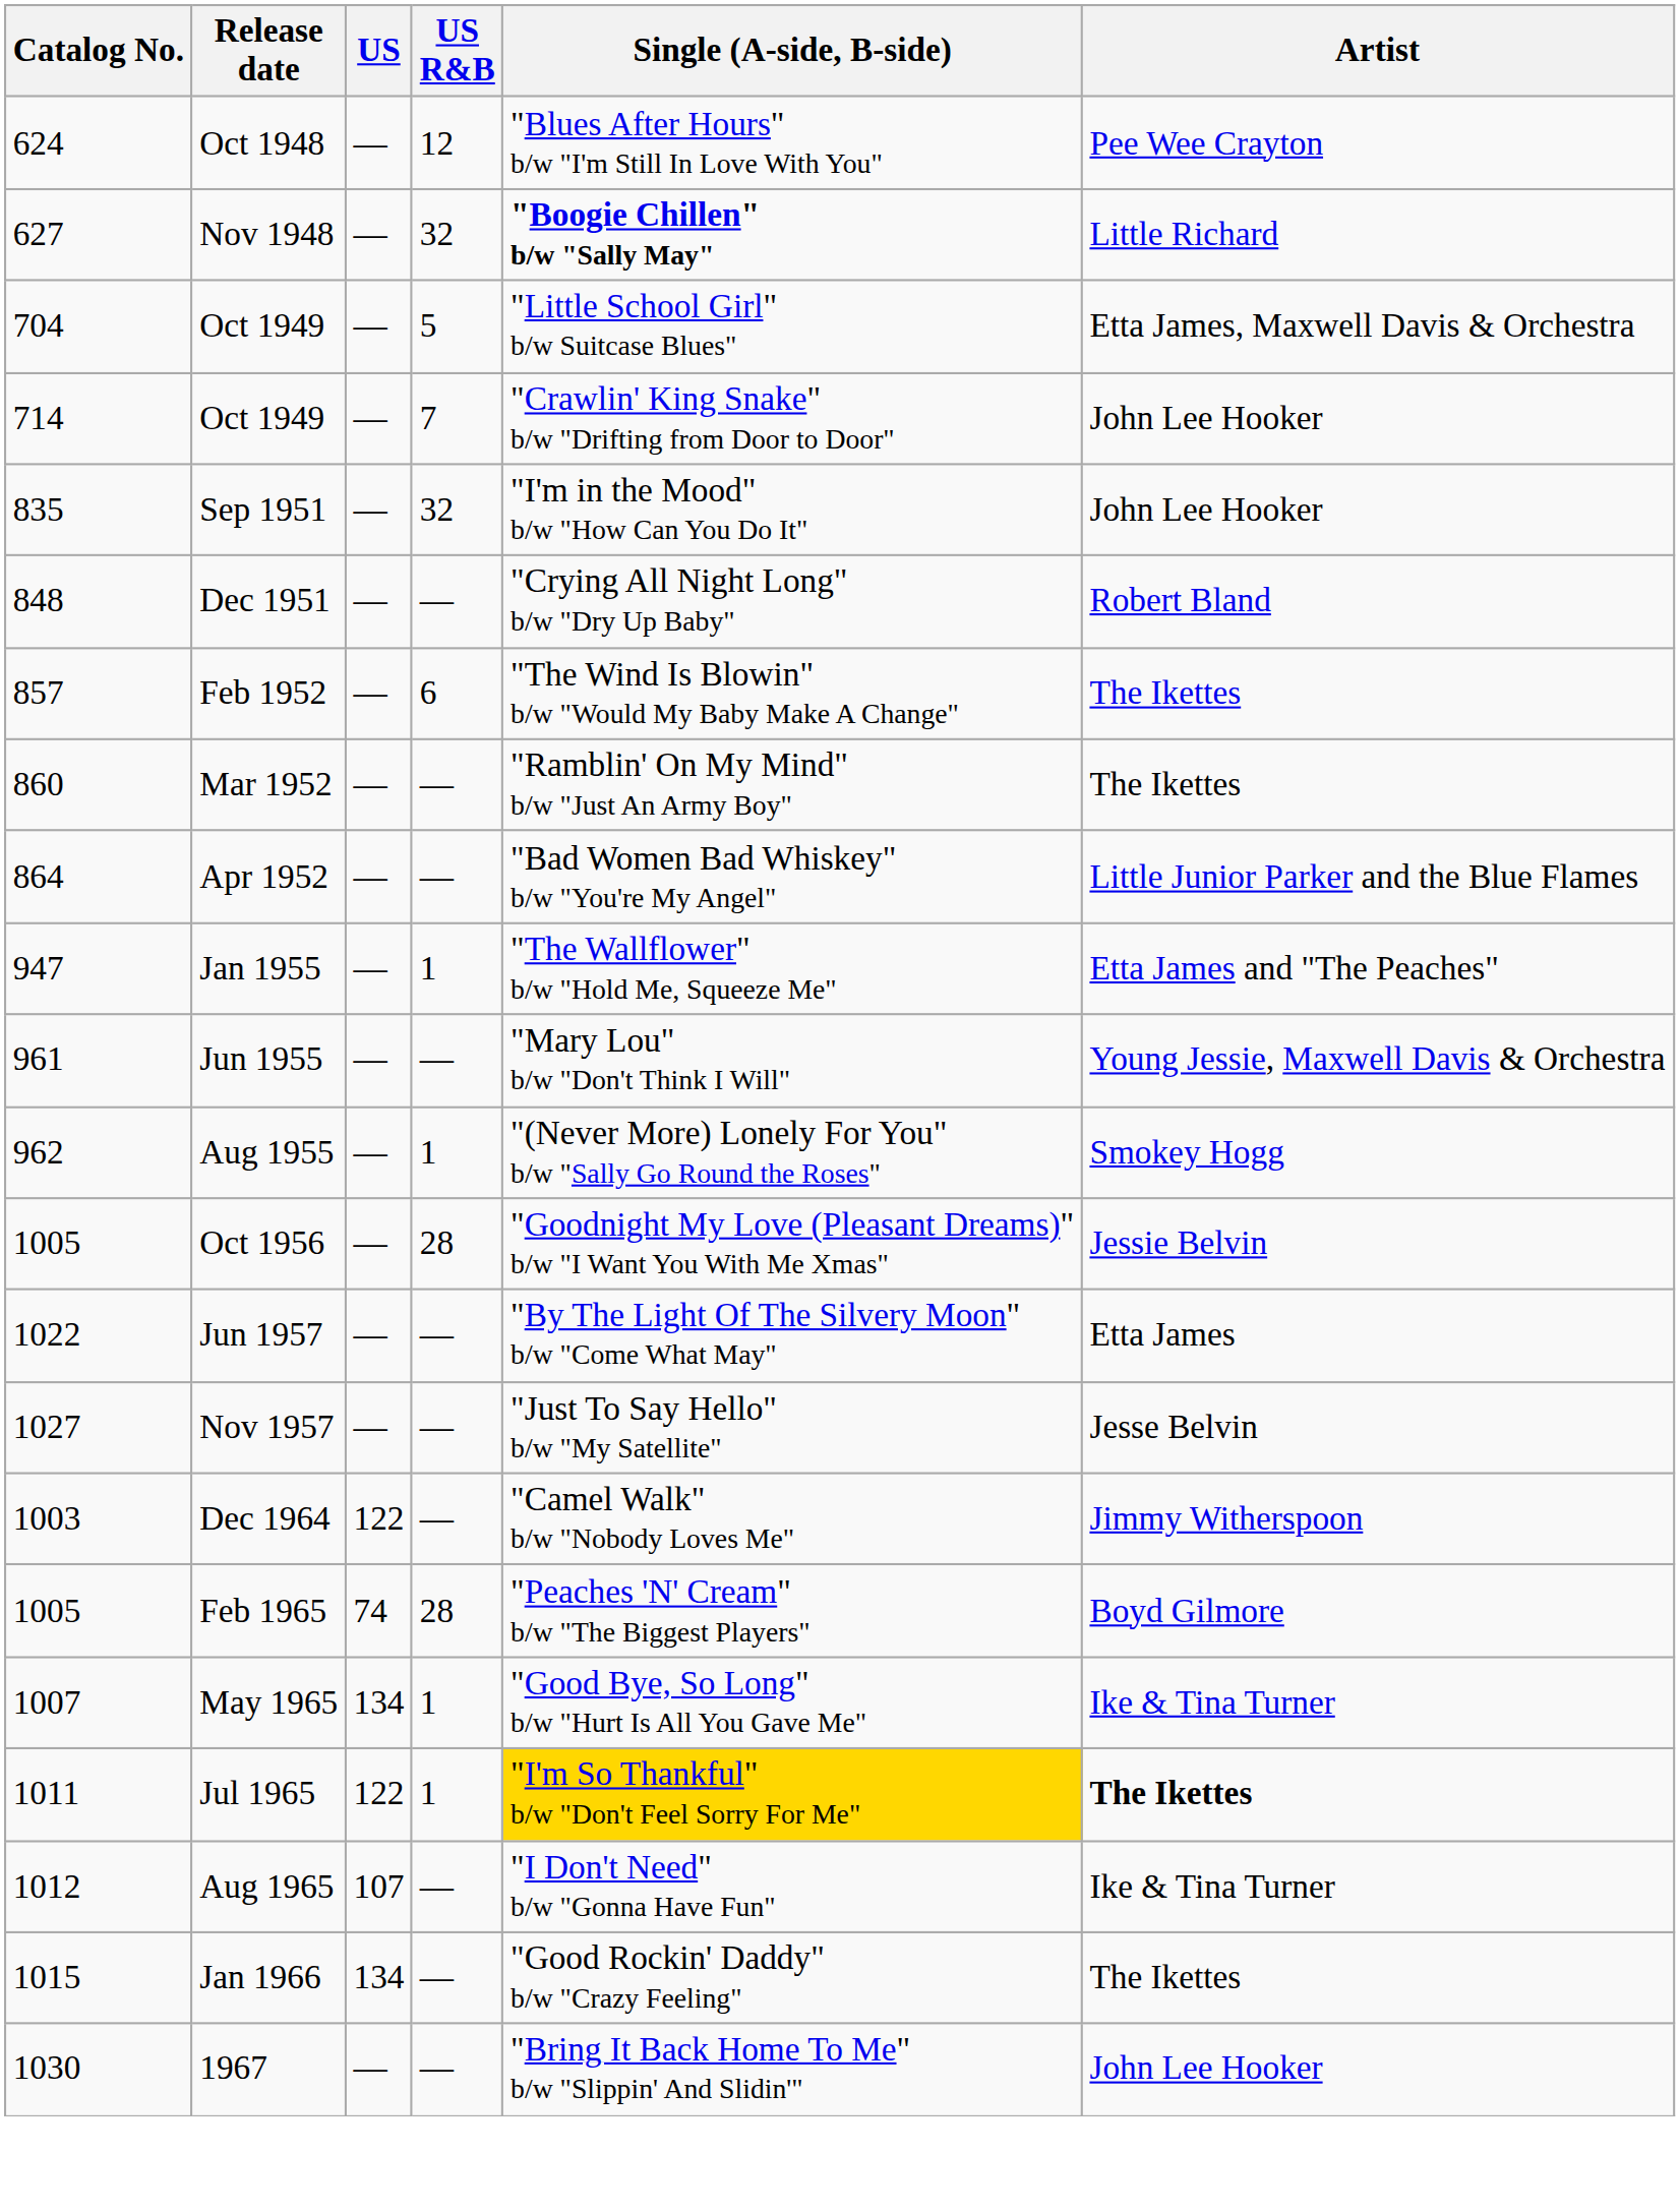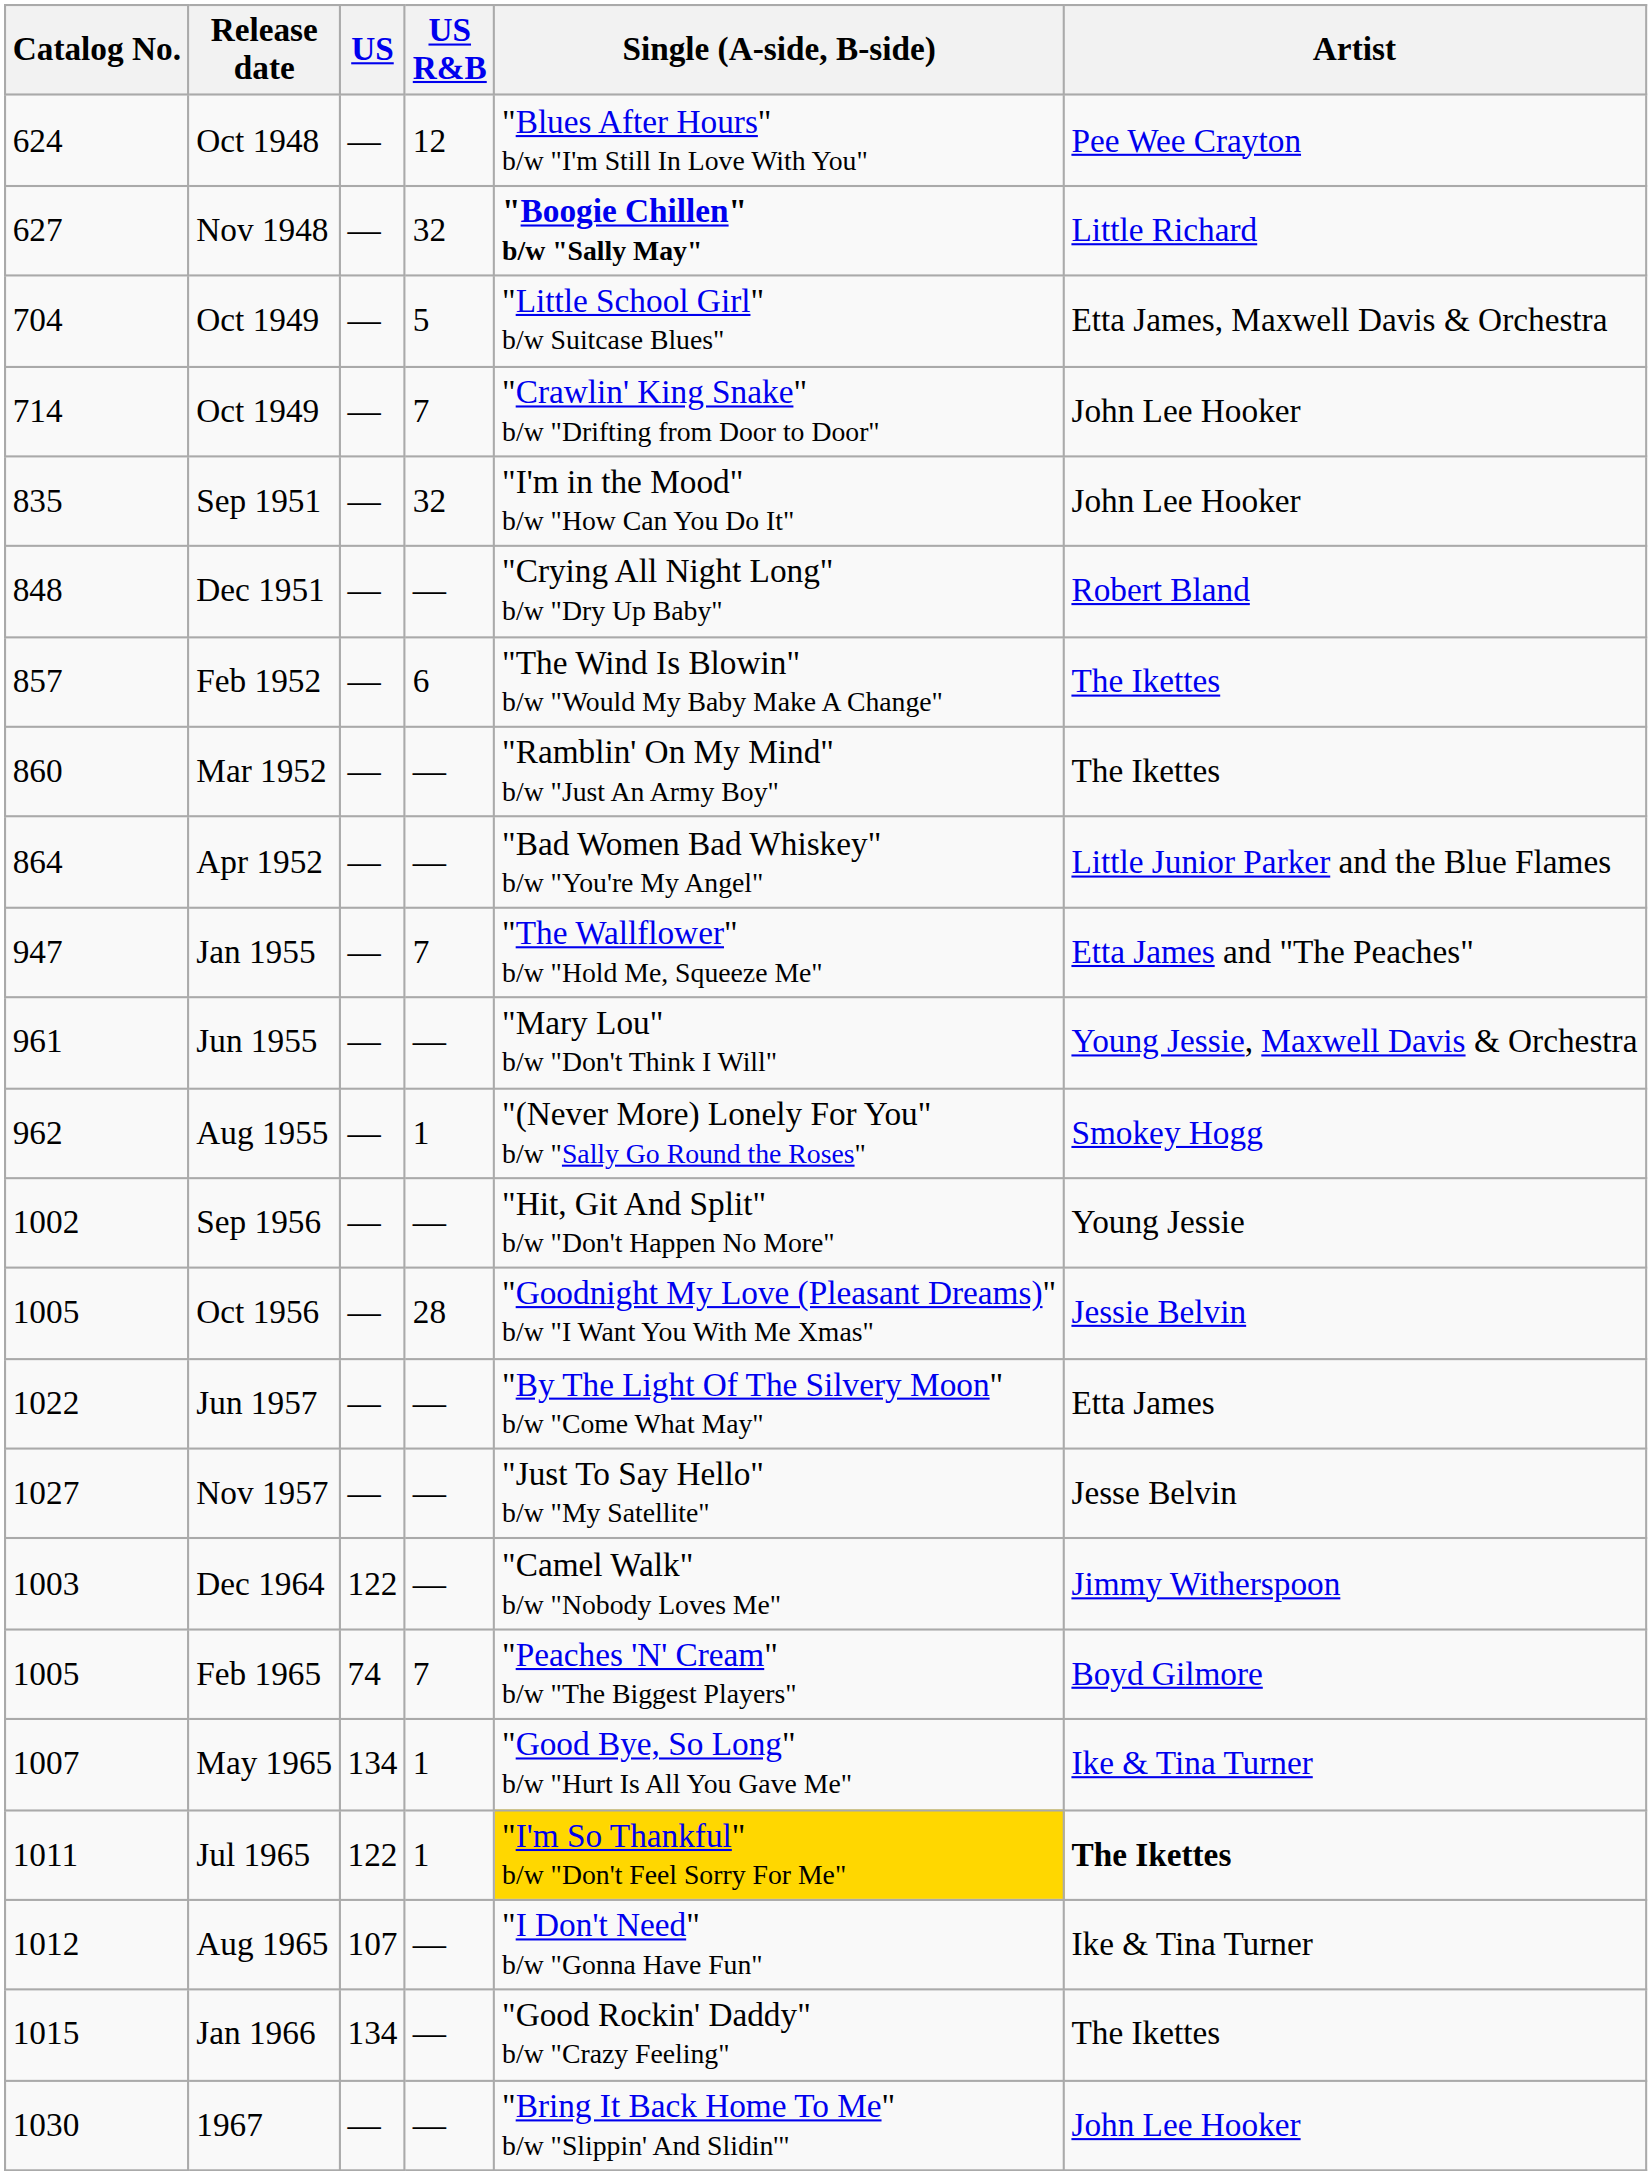 <table class="wikitable">
 <tr>
 <th>Catalog No.</th>
 <th>Release<br>date</th>
 <th><a href='#'>US</a></th>
 <th><a href='#'>US<br>R&B</a></th>
 <th>Single (A-side, B-side)</th>
 <th>Artist</th>
 </tr>
 <tr>
 <td>624</td>
 <td>Oct 1948</td>
 <td>—</td>
 <td>12</td>
 <td>"<a href='#'>Blues After Hours</a>"<br><small>b/w "I'm Still In Love With You"</small></td>
 <td><a href='#'>Pee Wee Crayton</a></td>
 </tr>
 <tr>
 <td>627</td>
 <td>Nov 1948</td>
 <td>—</td>
 <td>32</td>
 <td><strong>"<a href='#'>Boogie Chillen</a>"<br><small>b/w "Sally May"</small></strong></td>
 <td><a href='#'>Little Richard</a></td>
 </tr>
 <tr>
 <td>704</td>
 <td>Oct 1949</td>
 <td>—</td>
 <td>5</td>
 <td>"<a href='#'>Little School Girl</a>"<br><small>b/w Suitcase Blues"</small></td>
 <td>Etta James, Maxwell Davis & Orchestra</td>
 </tr>
 <tr>
 <td>714</td>
 <td>Oct 1949</td>
 <td>—</td>
 <td>7</td>
 <td>"<a href='#'>Crawlin' King Snake</a>"<br><small>b/w "Drifting from Door to Door"</small></td>
 <td>John Lee Hooker</td>
 </tr>
 <tr>
 <td>835</td>
 <td>Sep 1951</td>
 <td>—</td>
 <td>32</td>
 <td>"I'm in the Mood"<br><small>b/w "How Can You Do It"</small></td>
 <td>John Lee Hooker</td>
 </tr>
 <tr>
 <td>848</td>
 <td>Dec 1951</td>
 <td>—</td>
 <td>—</td>
 <td>"Crying All Night Long"<br><small>b/w "Dry Up Baby"</small></td>
 <td><a href='#'>Robert Bland</a></td>
 </tr>
 <tr>
 <td>857</td>
 <td>Feb 1952</td>
 <td>—</td>
 <td>6</td>
 <td>"The Wind Is Blowin"<br><small>b/w "Would My Baby Make A Change"</small></td>
 <td><a href='#'>The Ikettes</a></td>
 </tr>
 <tr>
 <td>860</td>
 <td>Mar 1952</td>
 <td>—</td>
 <td>—</td>
 <td>"Ramblin' On My Mind"<br><small>b/w "Just An Army Boy"</small></td>
 <td>The Ikettes</td>
 </tr>
 <tr>
 <td>864</td>
 <td>Apr 1952</td>
 <td>—</td>
 <td>—</td>
 <td>"Bad Women Bad Whiskey"<br><small>b/w "You're My Angel"</small></td>
 <td><a href='#'>Little Junior Parker</a> and the Blue Flames</td>
 </tr>
 <tr>
 <td>947</td>
 <td>Jan 1955</td>
 <td>—</td>
-<td>1</td>
+<td>7</td>
 <td>"<a href='#'>The Wallflower</a>"<br><small>b/w "Hold Me, Squeeze Me"</small></td>
 <td><a href='#'>Etta James</a> and "The Peaches"</td>
 </tr>
 <tr>
 <td>961</td>
 <td>Jun 1955</td>
 <td>—</td>
 <td>—</td>
 <td>"Mary Lou"<br><small>b/w "Don't Think I Will"</small></td>
 <td><a href='#'>Young Jessie</a>, <a href='#'>Maxwell Davis</a> & Orchestra</td>
 </tr>
 <tr>
 <td>962</td>
 <td>Aug 1955</td>
 <td>—</td>
 <td>1</td>
 <td>"(Never More) Lonely For You"<br><small>b/w "<a href='#'>Sally Go Round the Roses</a>"</small></td>
 <td><a href='#'>Smokey Hogg</a></td>
+</tr>
+<tr>
+<td>1002</td>
+<td>Sep 1956</td>
+<td>—</td>
+<td>—</td>
+<td>"Hit, Git And Split"<br><small>b/w "Don't Happen No More"</small></td>
+<td>Young Jessie</td>
 </tr>
 <tr>
 <td>1005</td>
 <td>Oct 1956</td>
 <td>—</td>
 <td>28</td>
 <td>"<a href='#'>Goodnight My Love (Pleasant Dreams)</a>"<br><small>b/w "I Want You With Me Xmas"</small></td>
 <td><a href='#'>Jessie Belvin</a></td>
 </tr>
 <tr>
 <td>1022</td>
 <td>Jun 1957</td>
 <td>—</td>
 <td>—</td>
 <td>"<a href='#'>By The Light Of The Silvery Moon</a>"<br><small>b/w "Come What May"</small></td>
 <td>Etta James</td>
 </tr>
 <tr>
 <td>1027</td>
 <td>Nov 1957</td>
 <td>—</td>
 <td>—</td>
 <td>"Just To Say Hello"<br><small>b/w "My Satellite"</small></td>
 <td>Jesse Belvin</td>
 </tr>
 <tr>
 <td>1003</td>
 <td>Dec 1964</td>
 <td>122</td>
 <td>—</td>
 <td>"Camel Walk"<br><small>b/w "Nobody Loves Me"</small></td>
 <td><a href='#'>Jimmy Witherspoon</a></td>
 </tr>
 <tr>
 <td>1005</td>
 <td>Feb 1965</td>
 <td>74</td>
-<td>28</td>
+<td>7</td>
 <td>"<a href='#'>Peaches 'N' Cream</a>"<br><small>b/w "The Biggest Players"</small></td>
 <td><a href='#'>Boyd Gilmore</a></td>
 </tr>
 <tr>
 <td>1007</td>
 <td>May 1965</td>
 <td>134</td>
 <td>1</td>
 <td>"<a href='#'>Good Bye, So Long</a>"<br><small>b/w "Hurt Is All You Gave Me"</small></td>
 <td><a href='#'>Ike & Tina Turner</a></td>
 </tr>
 <tr>
 <td>1011</td>
 <td>Jul 1965</td>
 <td>122</td>
 <td>1</td>
 <td style="background: gold;">"<a href='#'>I'm So Thankful</a>"<br><small>b/w "Don't Feel Sorry For Me"</small></td>
 <td><strong>The Ikettes</strong></td>
 </tr>
 <tr>
 <td>1012</td>
 <td>Aug 1965</td>
 <td>107</td>
 <td>—</td>
 <td>"<a href='#'>I Don't Need</a>"<br><small>b/w "Gonna Have Fun"</small></td>
 <td>Ike & Tina Turner</td>
 </tr>
 <tr>
 <td>1015</td>
 <td>Jan 1966</td>
 <td>134</td>
 <td>—</td>
 <td>"Good Rockin' Daddy"<br><small>b/w "Crazy Feeling"</small></td>
 <td>The Ikettes</td>
 </tr>
 <tr>
 <td>1030</td>
 <td>1967</td>
 <td>—</td>
 <td>—</td>
 <td>"<a href='#'>Bring It Back Home To Me</a>"<br><small>b/w "Slippin' And Slidin'"</small></td>
 <td><a href='#'>John Lee Hooker</a></td>
 </tr>
 </table>
